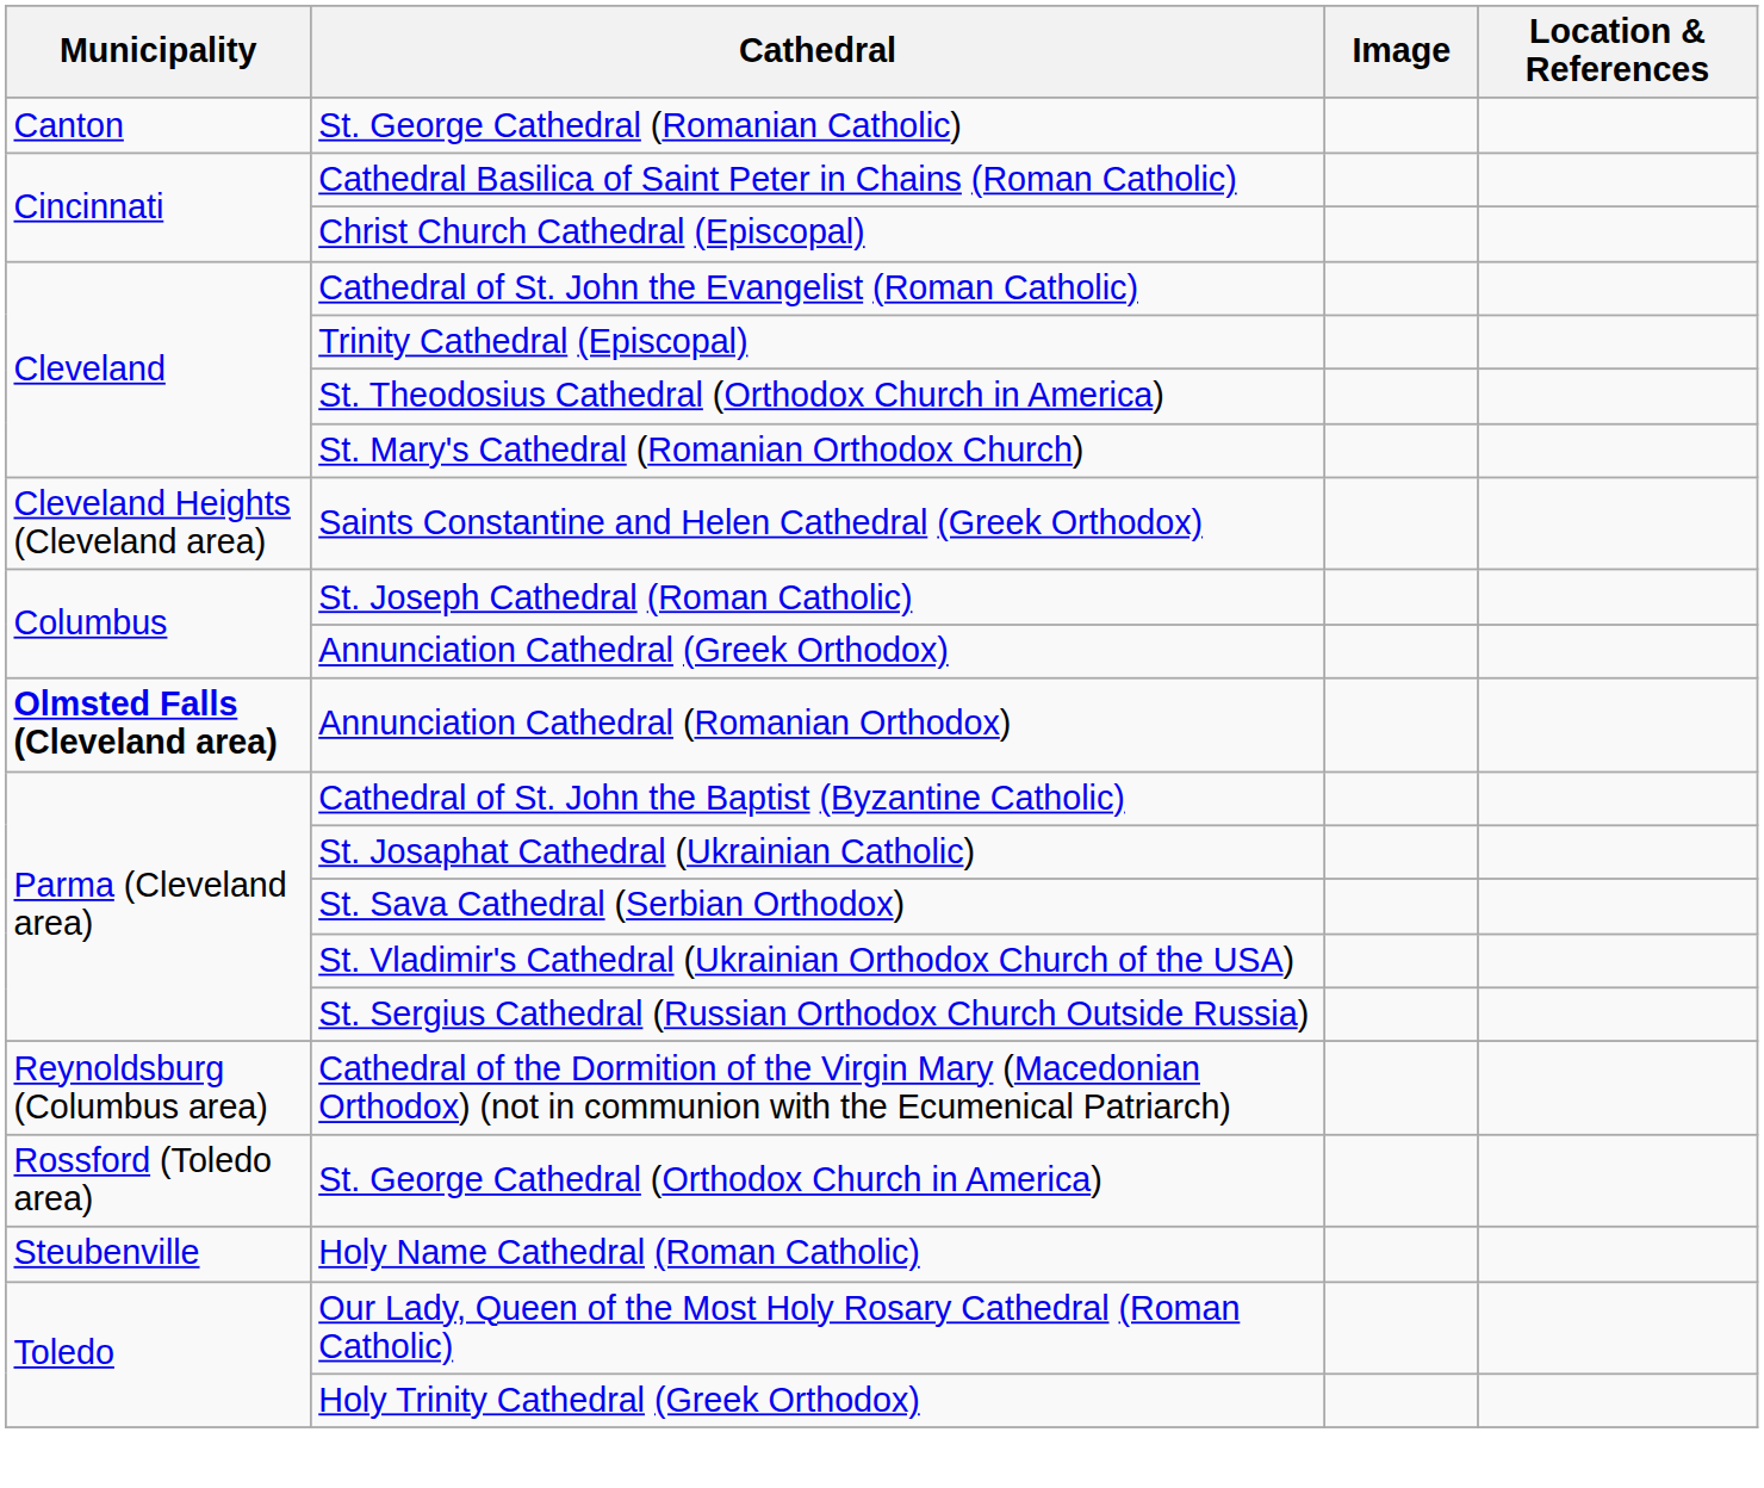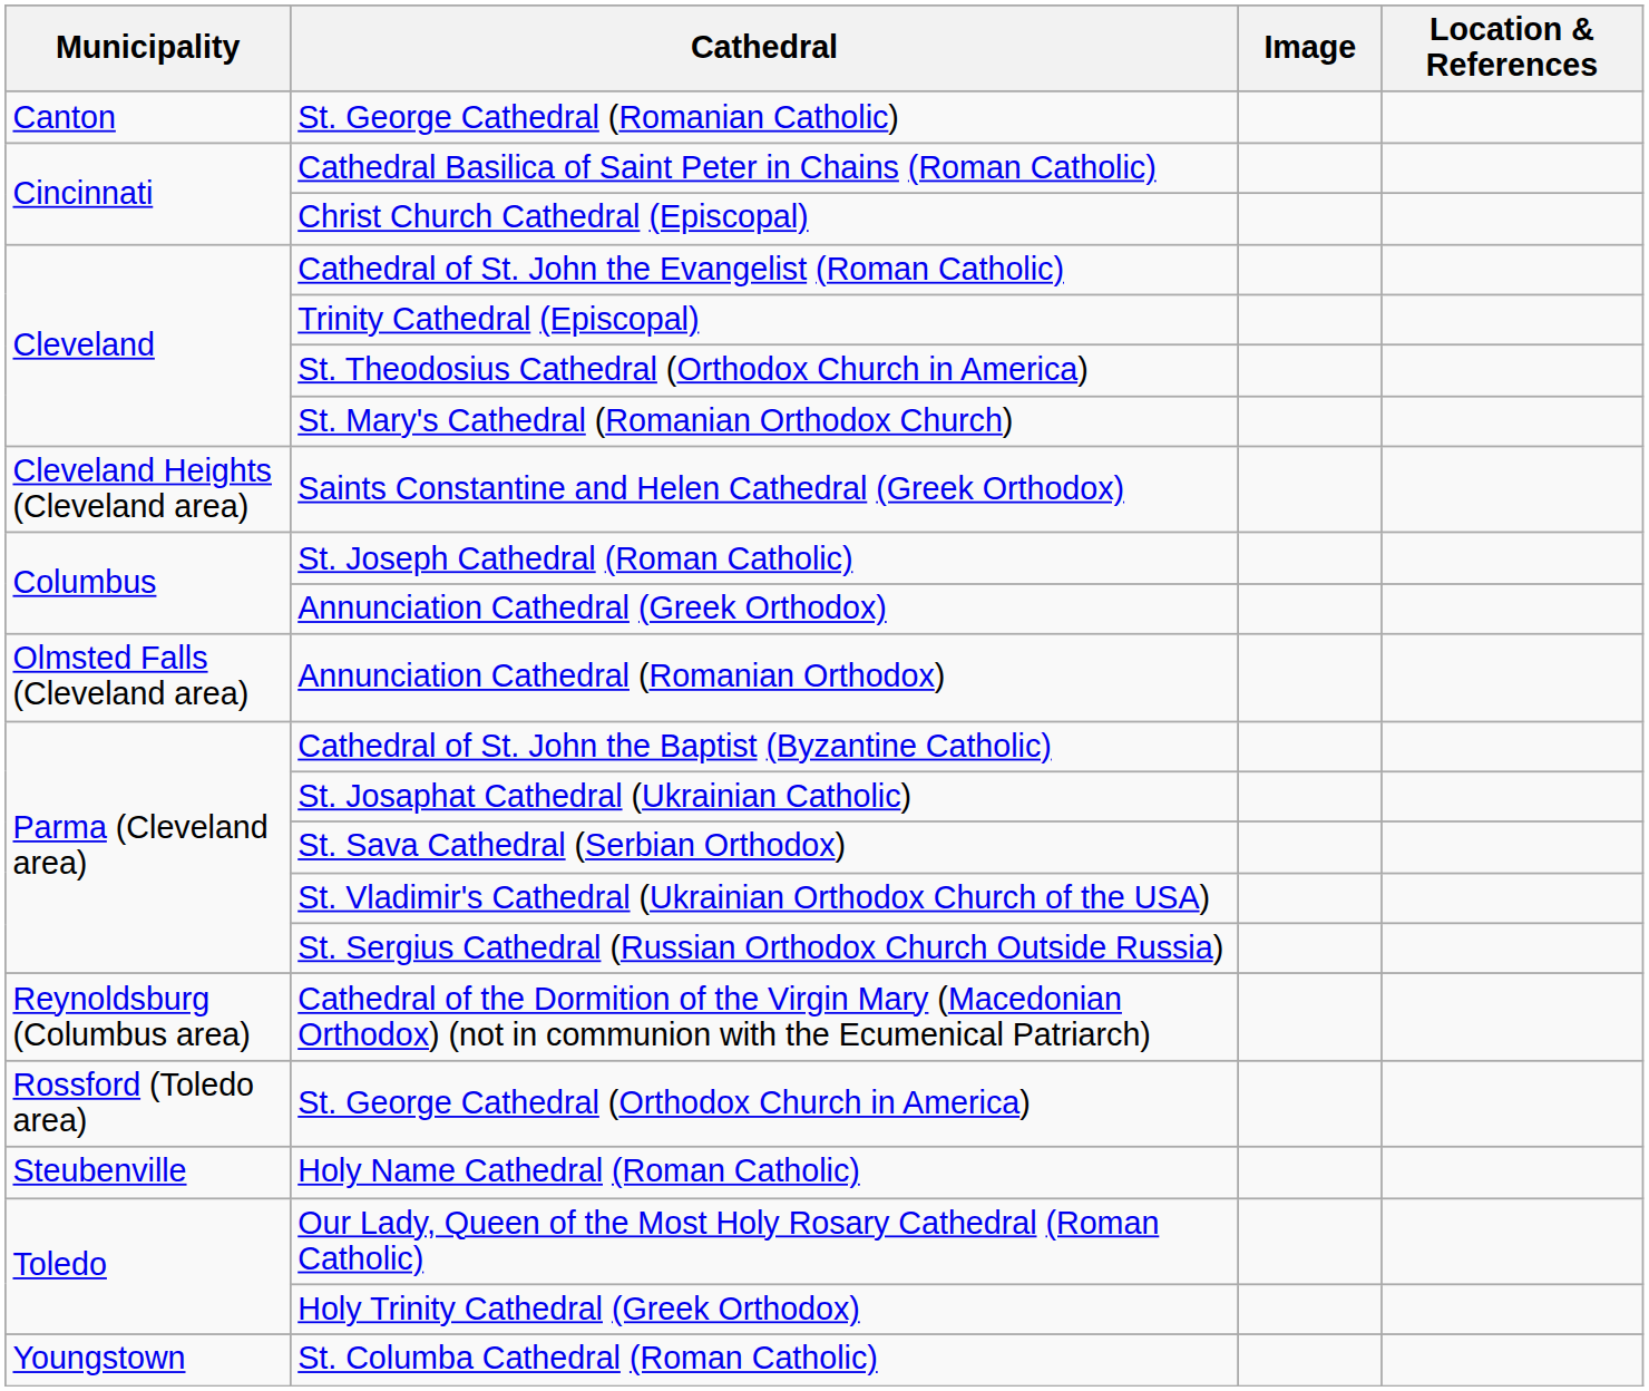 <table width=65% class="wikitable">
 <tr>
 <th width = 10%>Municipality</th>
 <th width = 40%>Cathedral</th>
 <th width = 5%>Image</th>
 <th width = 10%>Location & References</th>
 </tr>
 <tr>
 <td><a href='#'>Canton</a></td>
 <td><a href='#'>St. George Cathedral</a> (<a href='#'>Romanian Catholic</a>)</td>
 <td></td>
 <td><small></small><br></td>
 </tr>
 <tr>
 <td rowspan=2><a href='#'>Cincinnati</a></td>
 <td><a href='#'>Cathedral Basilica of Saint Peter in Chains</a> <a href='#'>(Roman Catholic)</a></td>
 <td></td>
 <td><small></small><br></td>
 </tr>
 <tr>
 <td><a href='#'>Christ Church Cathedral</a> <a href='#'>(Episcopal)</a></td>
 <td></td>
 <td><small></small><br></td>
 </tr>
 <tr>
 <td rowspan=4><a href='#'>Cleveland</a></td>
 <td><a href='#'>Cathedral of St. John the Evangelist</a> <a href='#'>(Roman Catholic)</a></td>
 <td></td>
 <td><small></small><br></td>
 </tr>
 <tr>
 <td><a href='#'>Trinity Cathedral</a> <a href='#'>(Episcopal)</a></td>
 <td></td>
 <td><small></small><br></td>
 </tr>
 <tr>
 <td><a href='#'>St. Theodosius Cathedral</a> (<a href='#'>Orthodox Church in America</a>)</td>
 <td></td>
 <td><small></small><br></td>
 </tr>
 <tr>
 <td><a href='#'>St. Mary's Cathedral</a> (<a href='#'>Romanian Orthodox Church</a>)</td>
 <td></td>
 <td><small></small><br></td>
 </tr>
 <tr>
 <td><a href='#'>Cleveland Heights</a> (Cleveland area)</td>
 <td><a href='#'>Saints Constantine and Helen Cathedral</a> <a href='#'>(Greek Orthodox)</a></td>
 <td></td>
 <td><small></small><br></td>
 </tr>
 <tr>
 <td rowspan=2><a href='#'>Columbus</a></td>
 <td><a href='#'>St. Joseph Cathedral</a> <a href='#'>(Roman Catholic)</a></td>
 <td></td>
 <td><small></small><br></td>
 </tr>
 <tr>
 <td><a href='#'>Annunciation Cathedral</a> <a href='#'>(Greek Orthodox)</a></td>
 <td></td>
 <td><small></small><br></td>
 </tr>
 <tr>
-<td><strong><a href='#'>Olmsted Falls</a> (Cleveland area)</strong></td>
+<td><a href='#'>Olmsted Falls</a> (Cleveland area)</td>
 <td><a href='#'>Annunciation Cathedral</a> (<a href='#'>Romanian Orthodox</a>)</td>
 <td></td>
 <td><small></small><br></td>
 </tr>
 <tr>
 <td rowspan=5><a href='#'>Parma</a> (Cleveland area)</td>
 <td><a href='#'>Cathedral of St. John the Baptist</a> <a href='#'>(Byzantine Catholic)</a></td>
 <td></td>
 <td><small></small><br></td>
 </tr>
 <tr>
 <td><a href='#'>St. Josaphat Cathedral</a> (<a href='#'>Ukrainian Catholic</a>)</td>
 <td></td>
 <td><small></small><br></td>
 </tr>
 <tr>
 <td><a href='#'>St. Sava Cathedral</a> (<a href='#'>Serbian Orthodox</a>)</td>
 <td></td>
 <td><small></small><br></td>
 </tr>
 <tr>
 <td><a href='#'>St. Vladimir's Cathedral</a> (<a href='#'>Ukrainian Orthodox Church of the USA</a>)</td>
 <td></td>
 <td><small></small><br></td>
 </tr>
 <tr>
 <td><a href='#'>St. Sergius Cathedral</a> (<a href='#'>Russian Orthodox Church Outside Russia</a>)</td>
 <td></td>
 <td><small></small><br></td>
 </tr>
 <tr>
 <td><a href='#'>Reynoldsburg</a> (Columbus area)</td>
 <td><a href='#'>Cathedral of the Dormition of the Virgin Mary</a> (<a href='#'>Macedonian Orthodox</a>) (not in communion with the Ecumenical Patriarch)</td>
 <td></td>
 <td><small></small><br></td>
 </tr>
 <tr>
 <td><a href='#'>Rossford</a> (Toledo area)</td>
 <td><a href='#'>St. George Cathedral</a> (<a href='#'>Orthodox Church in America</a>)</td>
 <td></td>
 <td><small></small><br></td>
 </tr>
 <tr>
 <td><a href='#'>Steubenville</a></td>
 <td><a href='#'>Holy Name Cathedral</a> <a href='#'>(Roman Catholic)</a></td>
 <td></td>
 <td><small></small><br></td>
 </tr>
 <tr>
 <td rowspan=2><a href='#'>Toledo</a></td>
 <td><a href='#'>Our Lady, Queen of the Most Holy Rosary Cathedral</a> <a href='#'>(Roman Catholic)</a></td>
 <td></td>
 <td><small></small><br></td>
 </tr>
 <tr>
 <td><a href='#'>Holy Trinity Cathedral</a> <a href='#'>(Greek Orthodox)</a></td>
 <td></td>
 <td><small></small><br></td>
 </tr>
+<tr>
+<td><a href='#'>Youngstown</a></td>
+<td><a href='#'>St. Columba Cathedral</a> <a href='#'>(Roman Catholic)</a></td>
+<td></td>
+<td><small></small><br></td>
+</tr>
 </table>
